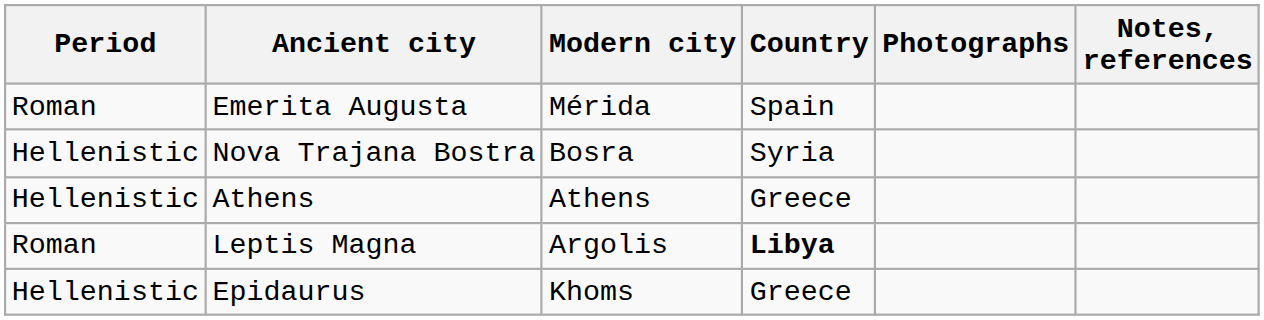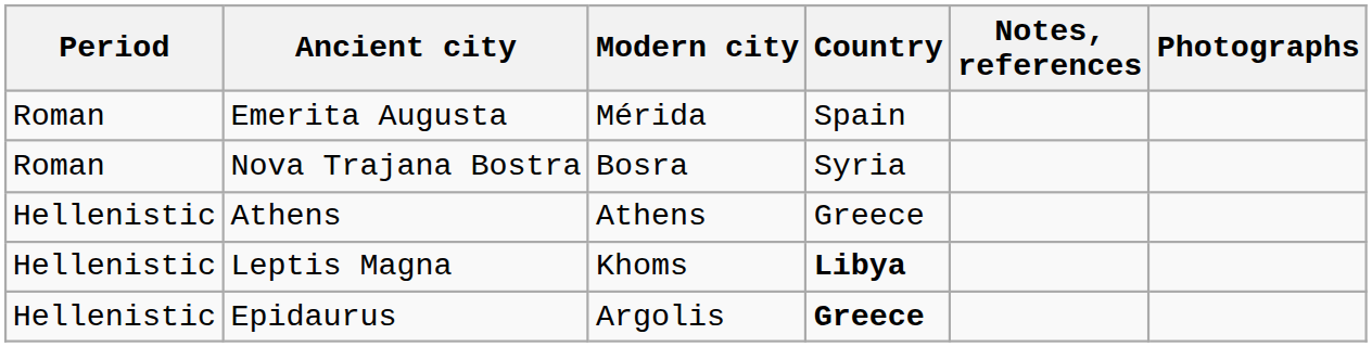 <table class="wikitable sortable mw-collapsible">
 <tr>
 <th>Period</th>
 <th>Ancient city</th>
 <th>Modern city</th>
 <th>Country</th>
+<th>Notes,<br>references</th>
 <th>Photographs</th>
-<th>Notes,<br>references</th>
 </tr>
 <tr>
 <td>Roman</td>
 <td>Emerita Augusta</td>
 <td>Mérida</td>
 <td>Spain</td>
 <td></td>
 <td></td>
 </tr>
 <tr>
-<td>Hellenistic</td>
+<td>Roman</td>
 <td>Nova Trajana Bostra</td>
 <td>Bosra</td>
 <td>Syria</td>
 <td></td>
 <td></td>
 </tr>
 <tr>
 <td>Hellenistic</td>
 <td>Athens</td>
 <td>Athens</td>
 <td>Greece</td>
 <td></td>
 <td></td>
 </tr>
 <tr>
-<td>Roman</td>
+<td>Hellenistic</td>
 <td>Leptis Magna</td>
-<td>Argolis</td>
+<td>Khoms</td>
 <td><strong>Libya</strong></td>
 <td></td>
 <td></td>
 </tr>
 <tr>
 <td>Hellenistic</td>
 <td>Epidaurus</td>
-<td>Khoms</td>
-<td>Greece</td>
+<td>Argolis</td>
+<td><strong>Greece</strong></td>
 <td></td>
 <td></td>
 </tr>
 </table>
